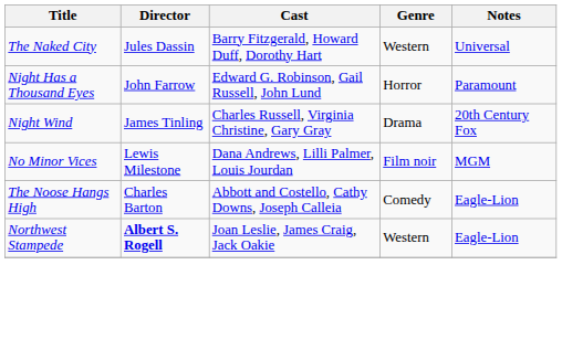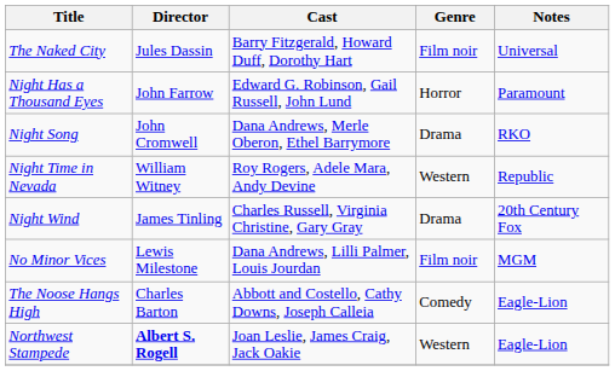 <table class="wikitable" style="width:100%;">
 <tr>
 <th style="width:21%;">Title</th>
 <th style="width:16%;">Director</th>
 <th style="width:31%;">Cast</th>
 <th style="width:13%;">Genre</th>
 <th style="width:19%;">Notes</th>
 </tr>
 <tr>
 <td><em><a href='#'>The Naked City</a></em></td>
 <td><a href='#'>Jules Dassin</a></td>
 <td><a href='#'>Barry Fitzgerald</a>, <a href='#'>Howard Duff</a>, <a href='#'>Dorothy Hart</a></td>
-<td>Western</td>
+<td><a href='#'>Film noir</a></td>
 <td><a href='#'>Universal</a></td>
 </tr>
 <tr>
 <td><em><a href='#'>Night Has a Thousand Eyes</a></em></td>
 <td><a href='#'>John Farrow</a></td>
 <td><a href='#'>Edward G. Robinson</a>, <a href='#'>Gail Russell</a>, <a href='#'>John Lund</a></td>
 <td>Horror</td>
 <td><a href='#'>Paramount</a></td>
+</tr>
+<tr>
+<td><em><a href='#'>Night Song</a></em></td>
+<td><a href='#'>John Cromwell</a></td>
+<td><a href='#'>Dana Andrews</a>, <a href='#'>Merle Oberon</a>, <a href='#'>Ethel Barrymore</a></td>
+<td>Drama</td>
+<td><a href='#'>RKO</a></td>
+</tr>
+<tr>
+<td><em><a href='#'>Night Time in Nevada</a></em></td>
+<td><a href='#'>William Witney</a></td>
+<td><a href='#'>Roy Rogers</a>, <a href='#'>Adele Mara</a>, <a href='#'>Andy Devine</a></td>
+<td>Western</td>
+<td><a href='#'>Republic</a></td>
 </tr>
 <tr>
 <td><em><a href='#'>Night Wind</a></em></td>
 <td><a href='#'>James Tinling</a></td>
 <td><a href='#'>Charles Russell</a>, <a href='#'>Virginia Christine</a>, <a href='#'>Gary Gray</a></td>
 <td>Drama</td>
 <td><a href='#'>20th Century Fox</a></td>
 </tr>
 <tr>
 <td><em><a href='#'>No Minor Vices</a></em></td>
 <td><a href='#'>Lewis Milestone</a></td>
 <td><a href='#'>Dana Andrews</a>, <a href='#'>Lilli Palmer</a>, <a href='#'>Louis Jourdan</a></td>
 <td><a href='#'>Film noir</a></td>
 <td><a href='#'>MGM</a></td>
 </tr>
 <tr>
 <td><em><a href='#'>The Noose Hangs High</a></em></td>
 <td><a href='#'>Charles Barton</a></td>
 <td><a href='#'>Abbott and Costello</a>, <a href='#'>Cathy Downs</a>, <a href='#'>Joseph Calleia</a></td>
 <td>Comedy</td>
 <td><a href='#'>Eagle-Lion</a></td>
 </tr>
 <tr>
 <td><em><a href='#'>Northwest Stampede</a></em></td>
 <td><strong><a href='#'>Albert S. Rogell</a></strong></td>
 <td><a href='#'>Joan Leslie</a>, <a href='#'>James Craig</a>, <a href='#'>Jack Oakie</a></td>
 <td>Western</td>
 <td><a href='#'>Eagle-Lion</a></td>
 </tr>
 <tr>
 </tr>
 </table>
